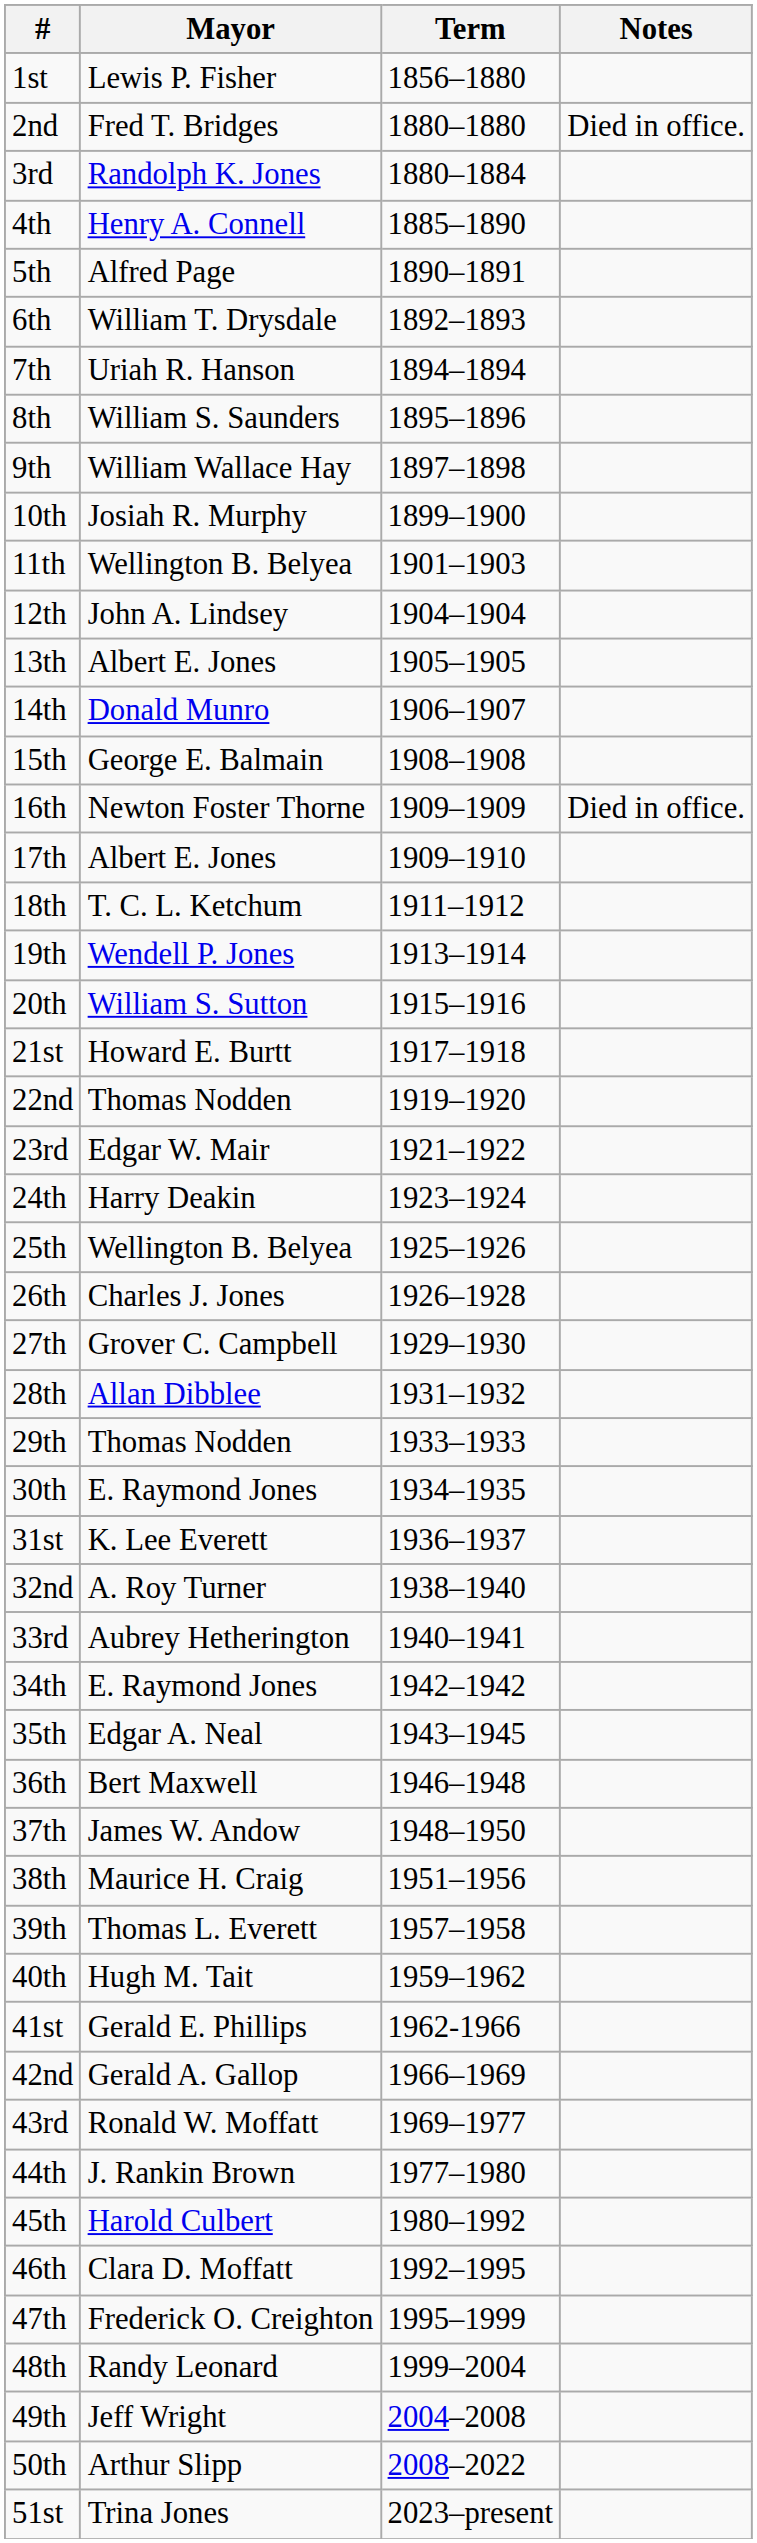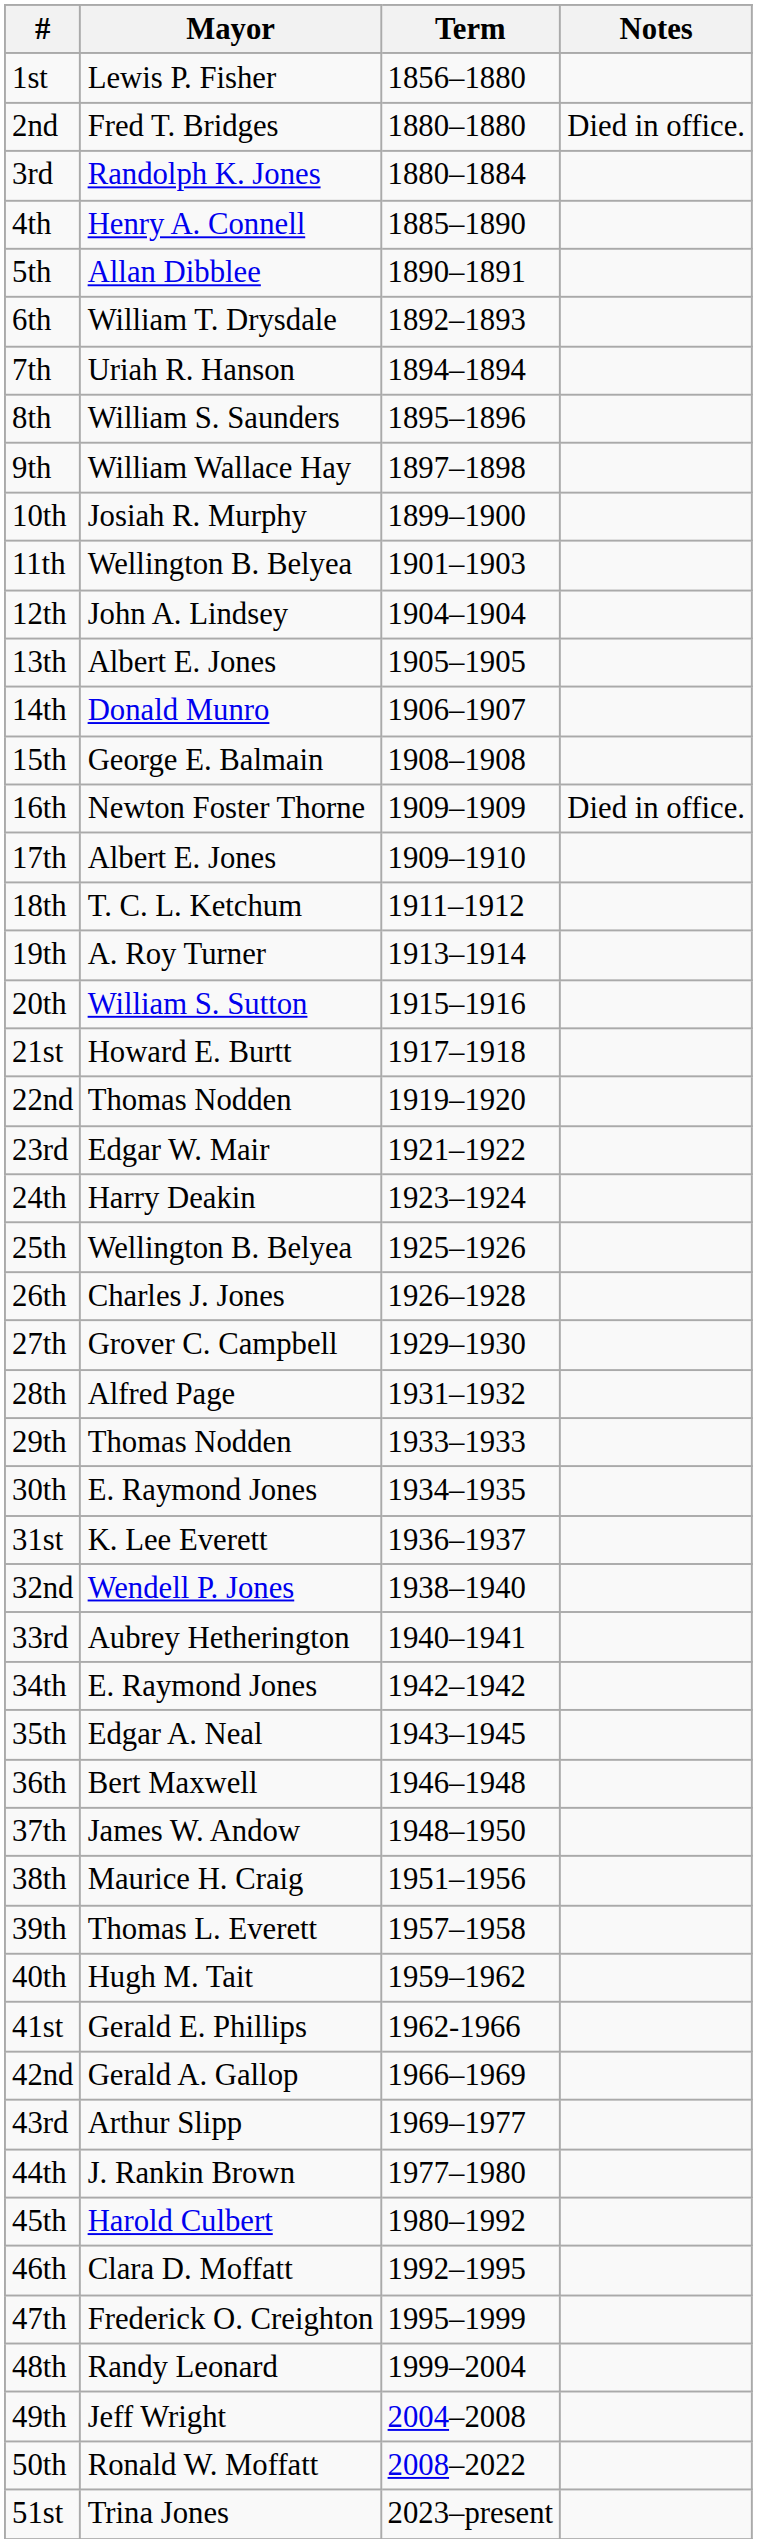 <table class="wikitable">
 <tr>
 <th>#</th>
 <th>Mayor</th>
 <th>Term</th>
 <th>Notes</th>
 </tr>
 <tr>
 <td>1st</td>
 <td>Lewis P. Fisher</td>
 <td>1856–1880</td>
 <td></td>
 </tr>
 <tr>
 <td>2nd</td>
 <td>Fred T. Bridges</td>
 <td>1880–1880</td>
 <td>Died in office.</td>
 </tr>
 <tr>
 <td>3rd</td>
 <td><a href='#'>Randolph K. Jones</a></td>
 <td>1880–1884</td>
 <td></td>
 </tr>
 <tr>
 <td>4th</td>
 <td><a href='#'>Henry A. Connell</a></td>
 <td>1885–1890</td>
 <td></td>
 </tr>
 <tr>
 <td>5th</td>
-<td>Alfred Page</td>
+<td><a href='#'>Allan Dibblee</a></td>
 <td>1890–1891</td>
 <td></td>
 </tr>
 <tr>
 <td>6th</td>
 <td>William T. Drysdale</td>
 <td>1892–1893</td>
 <td></td>
 </tr>
 <tr>
 <td>7th</td>
 <td>Uriah R. Hanson</td>
 <td>1894–1894</td>
 <td></td>
 </tr>
 <tr>
 <td>8th</td>
 <td>William S. Saunders</td>
 <td>1895–1896</td>
 <td></td>
 </tr>
 <tr>
 <td>9th</td>
 <td>William Wallace Hay</td>
 <td>1897–1898</td>
 <td></td>
 </tr>
 <tr>
 <td>10th</td>
 <td>Josiah R. Murphy</td>
 <td>1899–1900</td>
 <td></td>
 </tr>
 <tr>
 <td>11th</td>
 <td>Wellington B. Belyea</td>
 <td>1901–1903</td>
 <td></td>
 </tr>
 <tr>
 <td>12th</td>
 <td>John A. Lindsey</td>
 <td>1904–1904</td>
 <td></td>
 </tr>
 <tr>
 <td>13th</td>
 <td>Albert E. Jones</td>
 <td>1905–1905</td>
 <td></td>
 </tr>
 <tr>
 <td>14th</td>
 <td><a href='#'>Donald Munro</a></td>
 <td>1906–1907</td>
 <td></td>
 </tr>
 <tr>
 <td>15th</td>
 <td>George E. Balmain</td>
 <td>1908–1908</td>
 <td></td>
 </tr>
 <tr>
 <td>16th</td>
 <td>Newton Foster Thorne</td>
 <td>1909–1909</td>
 <td>Died in office.</td>
 </tr>
 <tr>
 <td>17th</td>
 <td>Albert E. Jones</td>
 <td>1909–1910</td>
 <td></td>
 </tr>
 <tr>
 <td>18th</td>
 <td>T. C. L. Ketchum</td>
 <td>1911–1912</td>
 <td></td>
 </tr>
 <tr>
 <td>19th</td>
-<td><a href='#'>Wendell P. Jones</a></td>
+<td>A. Roy Turner</td>
 <td>1913–1914</td>
 <td></td>
 </tr>
 <tr>
 <td>20th</td>
 <td><a href='#'>William S. Sutton</a></td>
 <td>1915–1916</td>
 <td></td>
 </tr>
 <tr>
 <td>21st</td>
 <td>Howard E. Burtt</td>
 <td>1917–1918</td>
 <td></td>
 </tr>
 <tr>
 <td>22nd</td>
 <td>Thomas Nodden</td>
 <td>1919–1920</td>
 <td></td>
 </tr>
 <tr>
 <td>23rd</td>
 <td>Edgar W. Mair</td>
 <td>1921–1922</td>
 <td></td>
 </tr>
 <tr>
 <td>24th</td>
 <td>Harry Deakin</td>
 <td>1923–1924</td>
 <td></td>
 </tr>
 <tr>
 <td>25th</td>
 <td>Wellington B. Belyea</td>
 <td>1925–1926</td>
 <td></td>
 </tr>
 <tr>
 <td>26th</td>
 <td>Charles J. Jones</td>
 <td>1926–1928</td>
 <td></td>
 </tr>
 <tr>
 <td>27th</td>
 <td>Grover C. Campbell</td>
 <td>1929–1930</td>
 <td></td>
 </tr>
 <tr>
 <td>28th</td>
-<td><a href='#'>Allan Dibblee</a></td>
+<td>Alfred Page</td>
 <td>1931–1932</td>
 <td></td>
 </tr>
 <tr>
 <td>29th</td>
 <td>Thomas Nodden</td>
 <td>1933–1933</td>
 <td></td>
 </tr>
 <tr>
 <td>30th</td>
 <td>E. Raymond Jones</td>
 <td>1934–1935</td>
 <td></td>
 </tr>
 <tr>
 <td>31st</td>
 <td>K. Lee Everett</td>
 <td>1936–1937</td>
 <td></td>
 </tr>
 <tr>
 <td>32nd</td>
-<td>A. Roy Turner</td>
+<td><a href='#'>Wendell P. Jones</a></td>
 <td>1938–1940</td>
 <td></td>
 </tr>
 <tr>
 <td>33rd</td>
 <td>Aubrey Hetherington</td>
 <td>1940–1941</td>
 <td></td>
 </tr>
 <tr>
 <td>34th</td>
 <td>E. Raymond Jones</td>
 <td>1942–1942</td>
 <td></td>
 </tr>
 <tr>
 <td>35th</td>
 <td>Edgar A. Neal</td>
 <td>1943–1945</td>
 <td></td>
 </tr>
 <tr>
 <td>36th</td>
 <td>Bert Maxwell</td>
 <td>1946–1948</td>
 <td></td>
 </tr>
 <tr>
 <td>37th</td>
 <td>James W. Andow</td>
 <td>1948–1950</td>
 <td></td>
 </tr>
 <tr>
 <td>38th</td>
 <td>Maurice H. Craig</td>
 <td>1951–1956</td>
 <td></td>
 </tr>
 <tr>
 <td>39th</td>
 <td>Thomas L. Everett</td>
 <td>1957–1958</td>
 <td></td>
 </tr>
 <tr>
 <td>40th</td>
 <td>Hugh M. Tait</td>
 <td>1959–1962</td>
 <td></td>
 </tr>
 <tr>
 <td>41st</td>
 <td>Gerald E. Phillips</td>
 <td>1962-1966</td>
 <td></td>
 </tr>
 <tr>
 <td>42nd</td>
 <td>Gerald A. Gallop</td>
 <td>1966–1969</td>
 <td></td>
 </tr>
 <tr>
 <td>43rd</td>
-<td>Ronald W. Moffatt</td>
+<td>Arthur Slipp</td>
 <td>1969–1977</td>
 <td></td>
 </tr>
 <tr>
 <td>44th</td>
 <td>J. Rankin Brown</td>
 <td>1977–1980</td>
 <td></td>
 </tr>
 <tr>
 <td>45th</td>
 <td><a href='#'>Harold Culbert</a></td>
 <td>1980–1992</td>
 <td></td>
 </tr>
 <tr>
 <td>46th</td>
 <td>Clara D. Moffatt</td>
 <td>1992–1995</td>
 <td></td>
 </tr>
 <tr>
 <td>47th</td>
 <td>Frederick O. Creighton</td>
 <td>1995–1999</td>
 <td></td>
 </tr>
 <tr>
 <td>48th</td>
 <td>Randy Leonard</td>
 <td>1999–2004</td>
 <td></td>
 </tr>
 <tr>
 <td>49th</td>
 <td>Jeff Wright</td>
 <td><a href='#'>2004</a>–2008</td>
 <td></td>
 </tr>
 <tr>
 <td>50th</td>
-<td>Arthur Slipp</td>
+<td>Ronald W. Moffatt</td>
 <td><a href='#'>2008</a>–2022</td>
 <td></td>
 </tr>
 <tr>
 <td>51st</td>
 <td>Trina Jones</td>
 <td>2023–present</td>
 <td></td>
 </tr>
 <tr>
 </tr>
 </table>
